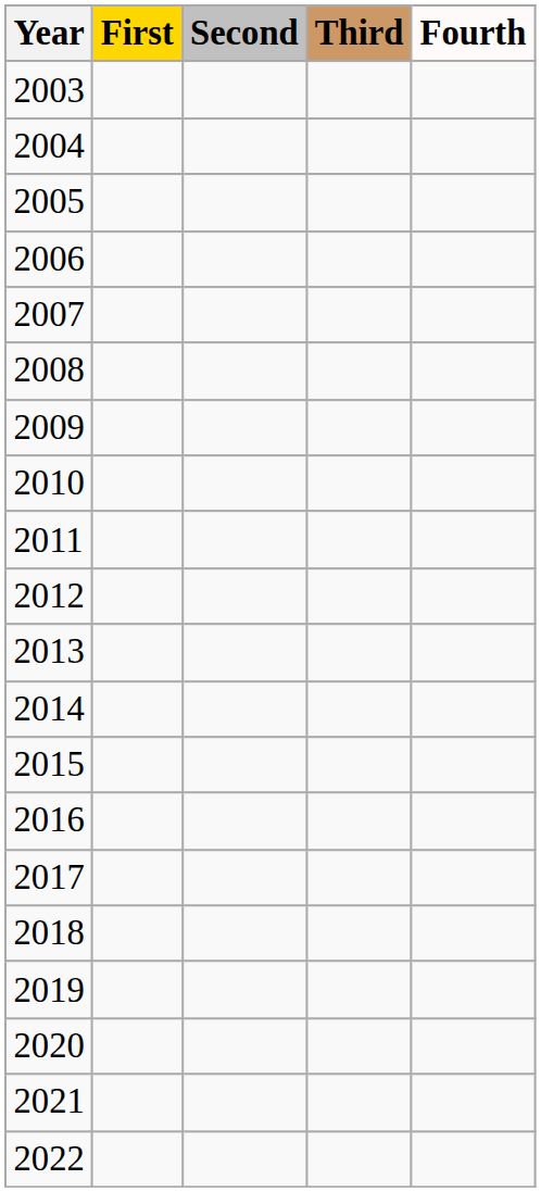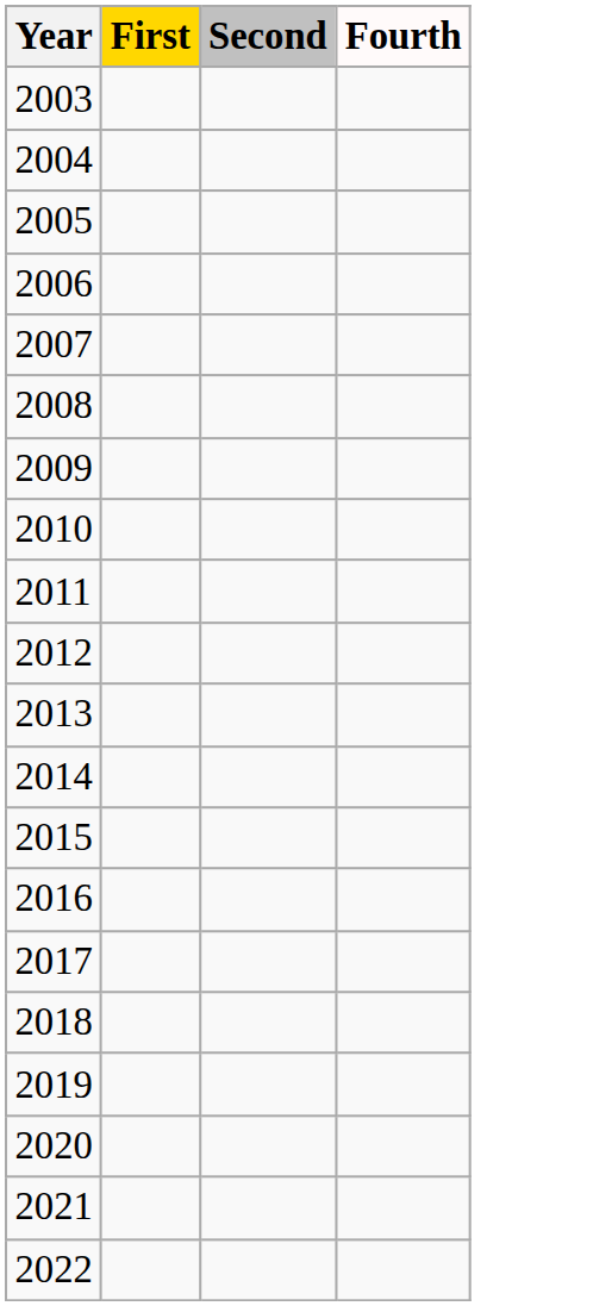 <table class="wikitable">
 <tr>
 <th>Year</th>
 <th style="background-color:gold;">First</th>
 <th style="background-color:silver;">Second</th>
-<th style="background-color:#c96;">Third</th>
 <th style="background-color:snow;">Fourth</th>
 </tr>
 <tr>
 <td>2003</td>
-<td></td>
 <td></td>
 <td></td>
 <td></td>
 </tr>
 <tr>
 <td>2004</td>
 <td></td>
 <td></td>
 <td></td>
-<td></td>
 </tr>
 <tr>
 <td>2005</td>
-<td></td>
 <td></td>
 <td></td>
 <td></td>
 </tr>
 <tr>
 <td>2006</td>
 <td></td>
 <td></td>
 <td></td>
-<td></td>
 </tr>
 <tr>
 <td>2007</td>
-<td></td>
 <td></td>
 <td></td>
 <td></td>
 </tr>
 <tr>
 <td>2008</td>
 <td></td>
 <td></td>
 <td></td>
-<td></td>
 </tr>
 <tr>
 <td>2009</td>
-<td></td>
 <td></td>
 <td></td>
 <td></td>
 </tr>
 <tr>
 <td>2010</td>
 <td></td>
 <td></td>
 <td></td>
-<td></td>
 </tr>
 <tr>
 <td>2011</td>
-<td></td>
 <td></td>
 <td></td>
 <td></td>
 </tr>
 <tr>
 <td>2012</td>
 <td></td>
 <td></td>
 <td></td>
-<td></td>
 </tr>
 <tr>
 <td>2013</td>
-<td></td>
 <td></td>
 <td></td>
 <td> </td>
 </tr>
 <tr>
 <td>2014</td>
 <td></td>
 <td></td>
 <td></td>
-<td></td>
 </tr>
 <tr>
 <td>2015</td>
 <td></td>
 <td></td>
 <td></td>
-<td></td>
 </tr>
 <tr>
 <td>2016</td>
-<td></td>
 <td></td>
 <td></td>
 <td> </td>
 </tr>
 <tr>
 <td>2017</td>
 <td></td>
 <td></td>
 <td></td>
-<td></td>
 </tr>
 <tr>
 <td>2018</td>
-<td></td>
 <td></td>
 <td></td>
 <td></td>
 </tr>
 <tr>
 <td>2019</td>
 <td></td>
 <td></td>
 <td></td>
-<td></td>
 </tr>
 <tr>
 <td>2020</td>
-<td></td>
 <td></td>
 <td></td>
 <td></td>
 </tr>
 <tr>
 <td>2021</td>
 <td></td>
 <td></td>
 <td></td>
-<td></td>
 </tr>
 <tr>
 <td>2022</td>
 <td></td>
 <td></td>
 <td></td>
-<td></td>
 </tr>
 </table>
